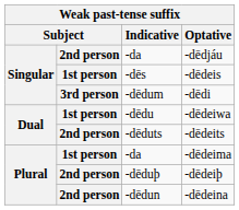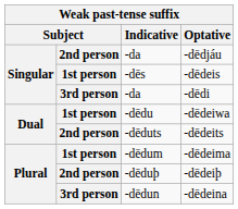 <table class="wikitable">
 <tr>
 <th colspan="4">Weak past-tense suffix</th>
 </tr>
 <tr>
 <th colspan="2">Subject</th>
 <th>Indicative</th>
 <th>Optative</th>
 </tr>
 <tr>
 <th rowspan="3">Singular</th>
 <th>2nd person</th>
 <td>-da</td>
 <td>-dēdjáu</td>
 </tr>
 <tr>
 <th>1st person</th>
 <td>-dēs</td>
 <td>-dēdeis</td>
 </tr>
 <tr>
 <th>3rd person</th>
-<td>-dēdum</td>
+<td>-da</td>
 <td>-dēdi</td>
 </tr>
 <tr>
 <th rowspan="2">Dual</th>
 <th>1st person</th>
 <td>-dēdu</td>
 <td>-dēdeiwa</td>
 </tr>
 <tr>
 <th>2nd person</th>
 <td>-dēduts</td>
 <td>-dēdeits</td>
 </tr>
 <tr>
 <th rowspan="3">Plural</th>
 <th>1st person</th>
-<td>-da</td>
+<td>-dēdum</td>
 <td>-dēdeima</td>
 </tr>
 <tr>
 <th>2nd person</th>
 <td>-dēduþ</td>
 <td>-dēdeiþ</td>
 </tr>
 <tr>
-<th>2nd person</th>
+<th>3rd person</th>
 <td>-dēdun</td>
 <td>-dēdeina</td>
 </tr>
 </table>
